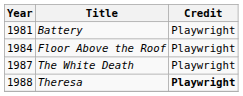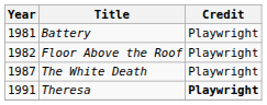 <table class="wikitable">
 <tr>
 <th>Year</th>
 <th>Title</th>
 <th>Credit</th>
 </tr>
 <tr>
 <td style="text-align:center;">1981</td>
 <td style="text-align:left;"><em>Battery</em></td>
 <td style="text-align:left;">Playwright</td>
 </tr>
 <tr>
-<td style="text-align:center;">1984</td>
+<td style="text-align:center;">1982</td>
 <td style="text-align:left;"><em>Floor Above the Roof</em></td>
 <td style="text-align:left;">Playwright</td>
 </tr>
 <tr>
 <td style="text-align:center;">1987</td>
 <td style="text-align:left;"><em>The White Death</em></td>
 <td style="text-align:left;">Playwright</td>
 </tr>
 <tr>
-<td style="text-align:center;">1988</td>
+<td style="text-align:center;">1991</td>
 <td style="text-align:left;"><em>Theresa</em></td>
 <td style="text-align:left;"><strong>Playwright</strong></td>
 </tr>
 <tr>
 </tr>
 </table>
